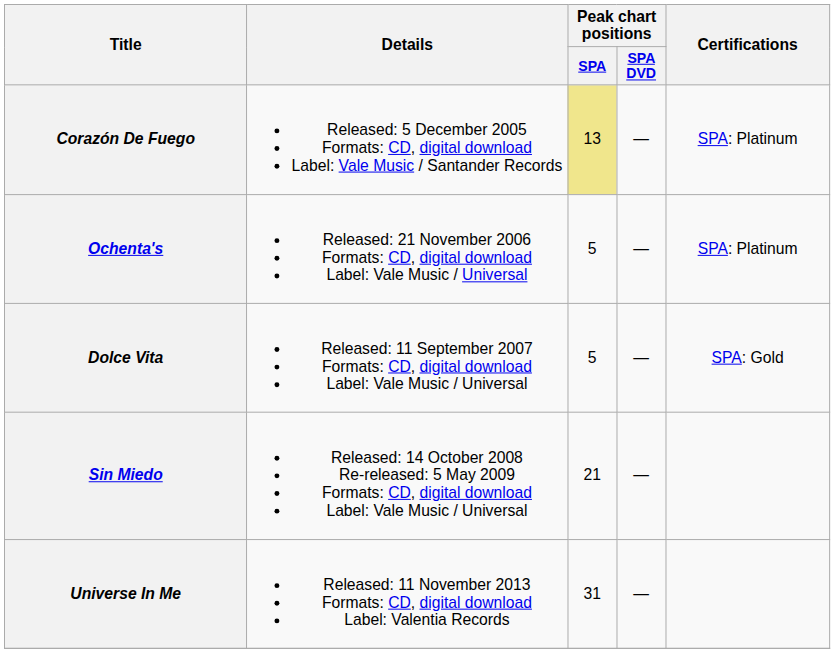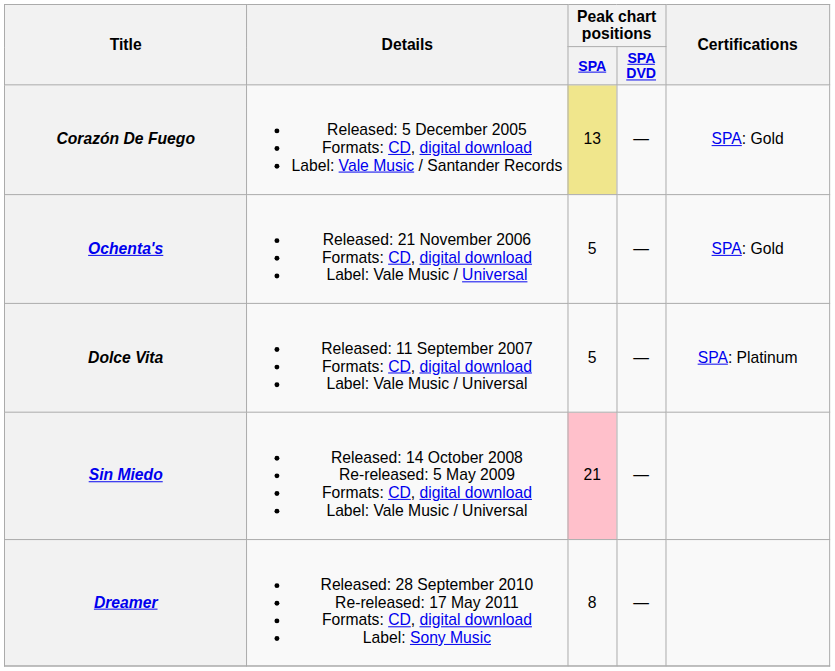 <table class="wikitable plainrowheaders" style="text-align:center;">
 <tr>
 <th scope="col" rowspan="2" style="width:15em;">Title</th>
 <th scope="col" rowspan="2" style="width:20em;">Details</th>
 <th scope="col" colspan="2">Peak chart positions</th>
 <th scope="col" rowspan="2" style="width:10em;">Certifications</th>
 </tr>
 <tr>
 <th scope="col" style="width:3em;font-size:90%;"><a href='#'>SPA</a></th>
 <th scope="col" style="width:3em;font-size:90%;"><a href='#'>SPA</a> <a href='#'>DVD</a></th>
 </tr>
 <tr>
 <th scope="row"><em>Corazón De Fuego</em></th>
 <td><br><ul><li>Released: 5 December 2005</li><li>Formats: <a href='#'>CD</a>, <a href='#'>digital download</a></li><li>Label: <a href='#'>Vale Music</a> / Santander Records</li></ul></td>
 <td style="background: khaki;">13</td>
 <td>—</td>
-<td><a href='#'>SPA</a>: Platinum</td>
+<td><a href='#'>SPA</a>: Gold</td>
 </tr>
 <tr>
 <th scope="row"><em><a href='#'>Ochenta's</a></em></th>
 <td><br><ul><li>Released: 21 November 2006</li><li>Formats: <a href='#'>CD</a>, <a href='#'>digital download</a></li><li>Label: Vale Music / <a href='#'>Universal</a></li></ul></td>
 <td>5</td>
 <td>—</td>
-<td><a href='#'>SPA</a>: Platinum</td>
+<td><a href='#'>SPA</a>: Gold</td>
 </tr>
 <tr>
 <th scope="row"><em>Dolce Vita</em></th>
 <td><br><ul><li>Released: 11 September 2007</li><li>Formats: <a href='#'>CD</a>, <a href='#'>digital download</a></li><li>Label: Vale Music / Universal</li></ul></td>
 <td>5</td>
 <td>—</td>
-<td><a href='#'>SPA</a>: Gold</td>
+<td><a href='#'>SPA</a>: Platinum</td>
 </tr>
 <tr>
 <th scope="row"><em><a href='#'>Sin Miedo</a></em></th>
 <td><br><ul><li>Released: 14 October 2008</li><li>Re-released: 5 May 2009</li><li>Formats: <a href='#'>CD</a>, <a href='#'>digital download</a></li><li>Label: Vale Music / Universal</li></ul></td>
-<td>21</td>
+<td style="background: pink;">21</td>
 <td>—</td>
 <td></td>
 </tr>
 <tr>
-<th scope="row"><em>Universe In Me</em></th>
-<td><br><ul><li>Released: 11 November 2013</li><li>Formats: <a href='#'>CD</a>, <a href='#'>digital download</a></li><li>Label: Valentia Records</li></ul></td>
-<td>31</td>
+<th scope="row"><em><a href='#'>Dreamer</a></em></th>
+<td><br><ul><li>Released: 28 September 2010</li><li>Re-released: 17 May 2011</li><li>Formats: <a href='#'>CD</a>, <a href='#'>digital download</a></li><li>Label: <a href='#'>Sony Music</a></li></ul></td>
+<td>8</td>
 <td>—</td>
 <td></td>
 </tr>
 <tr>
 </tr>
 </table>
